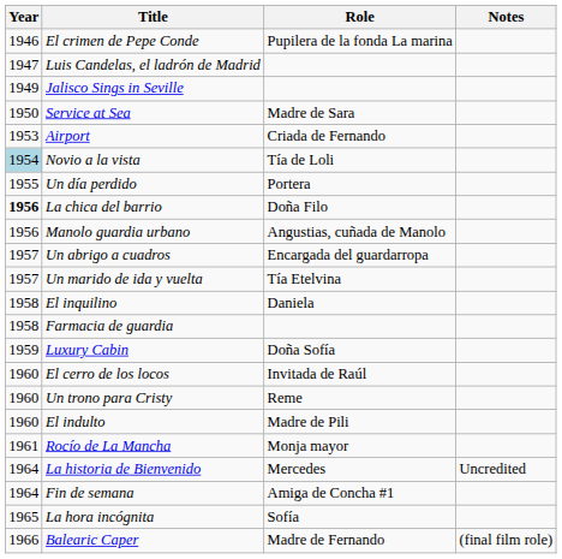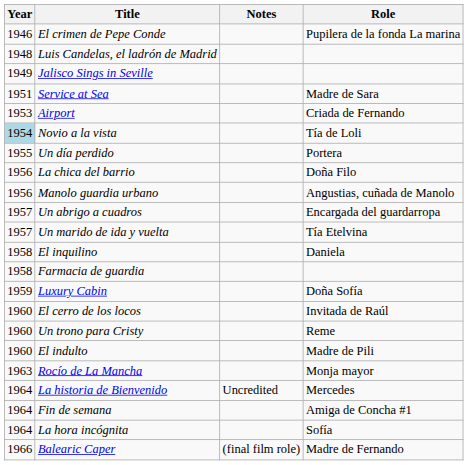 <table class="wikitable">
 <tr>
 <th>Year</th>
 <th>Title</th>
+<th>Notes</th>
 <th>Role</th>
-<th>Notes</th>
 </tr>
 <tr>
 <td>1946</td>
 <td><em>El crimen de Pepe Conde</em></td>
+<td></td>
 <td>Pupilera de la fonda La marina</td>
-<td></td>
 </tr>
 <tr>
-<td>1947</td>
+<td>1948</td>
 <td><em>Luis Candelas, el ladrón de Madrid</em></td>
 <td></td>
 <td></td>
 </tr>
 <tr>
 <td>1949</td>
 <td><em><a href='#'>Jalisco Sings in Seville</a></em></td>
 <td></td>
 <td></td>
 </tr>
 <tr>
-<td>1950</td>
+<td>1951</td>
 <td><em><a href='#'>Service at Sea</a></em></td>
+<td></td>
 <td>Madre de Sara</td>
-<td></td>
 </tr>
 <tr>
 <td>1953</td>
 <td><em><a href='#'>Airport</a></em></td>
+<td></td>
 <td>Criada de Fernando</td>
-<td></td>
 </tr>
 <tr>
 <td style="background: lightblue;">1954</td>
 <td><em>Novio a la vista</em></td>
+<td></td>
 <td>Tía de Loli</td>
-<td></td>
 </tr>
 <tr>
 <td>1955</td>
 <td><em>Un día perdido</em></td>
+<td></td>
 <td>Portera</td>
-<td></td>
 </tr>
 <tr>
-<td><strong>1956</strong></td>
+<td>1956</td>
 <td><em>La chica del barrio</em></td>
+<td></td>
 <td>Doña Filo</td>
-<td></td>
 </tr>
 <tr>
 <td>1956</td>
 <td><em>Manolo guardia urbano</em></td>
+<td></td>
 <td>Angustias, cuñada de Manolo</td>
-<td></td>
 </tr>
 <tr>
 <td>1957</td>
 <td><em>Un abrigo a cuadros</em></td>
+<td></td>
 <td>Encargada del guardarropa</td>
-<td></td>
 </tr>
 <tr>
 <td>1957</td>
 <td><em>Un marido de ida y vuelta</em></td>
+<td></td>
 <td>Tía Etelvina</td>
-<td></td>
 </tr>
 <tr>
 <td>1958</td>
 <td><em>El inquilino</em></td>
+<td></td>
 <td>Daniela</td>
-<td></td>
 </tr>
 <tr>
 <td>1958</td>
 <td><em>Farmacia de guardia</em></td>
 <td></td>
 <td></td>
 </tr>
 <tr>
 <td>1959</td>
 <td><em><a href='#'>Luxury Cabin</a></em></td>
+<td></td>
 <td>Doña Sofía</td>
-<td></td>
 </tr>
 <tr>
 <td>1960</td>
 <td><em>El cerro de los locos</em></td>
+<td></td>
 <td>Invitada de Raúl</td>
-<td></td>
 </tr>
 <tr>
 <td>1960</td>
 <td><em>Un trono para Cristy</em></td>
+<td></td>
 <td>Reme</td>
-<td></td>
 </tr>
 <tr>
 <td>1960</td>
 <td><em>El indulto</em></td>
+<td></td>
 <td>Madre de Pili</td>
-<td></td>
 </tr>
 <tr>
-<td>1961</td>
+<td>1963</td>
 <td><em><a href='#'>Rocío de La Mancha</a></em></td>
+<td></td>
 <td>Monja mayor</td>
-<td></td>
 </tr>
 <tr>
 <td>1964</td>
 <td><em><a href='#'>La historia de Bienvenido</a></em></td>
+<td>Uncredited</td>
 <td>Mercedes</td>
-<td>Uncredited</td>
 </tr>
 <tr>
 <td>1964</td>
 <td><em>Fin de semana</em></td>
+<td></td>
 <td>Amiga de Concha #1</td>
-<td></td>
 </tr>
 <tr>
-<td>1965</td>
+<td>1964</td>
 <td><em>La hora incógnita</em></td>
+<td></td>
 <td>Sofía</td>
-<td></td>
 </tr>
 <tr>
 <td>1966</td>
 <td><em><a href='#'>Balearic Caper</a></em></td>
+<td>(final film role)</td>
 <td>Madre de Fernando</td>
-<td>(final film role)</td>
 </tr>
 </table>
